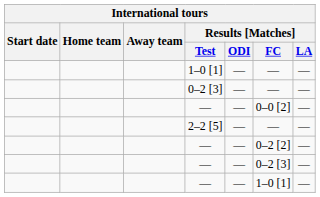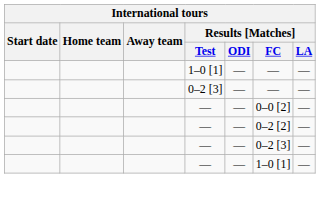 <table class="wikitable">
 <tr>
 <th colspan="7">International tours</th>
 </tr>
 <tr>
 <th rowspan="2">Start date</th>
 <th rowspan="2">Home team</th>
 <th rowspan="2">Away team</th>
 <th colspan="4">Results [Matches]</th>
 </tr>
 <tr>
 <th><a href='#'>Test</a></th>
 <th><a href='#'>ODI</a></th>
 <th><a href='#'>FC</a></th>
 <th><a href='#'>LA</a></th>
 </tr>
 <tr>
 <td><a href='#'></a></td>
 <td></td>
 <td></td>
 <td>1–0 [1]</td>
 <td ; style="text-align:center">—</td>
 <td ; style="text-align:center">—</td>
 <td ; style="text-align:center">—</td>
 </tr>
 <tr>
 <td><a href='#'></a></td>
 <td></td>
 <td></td>
 <td>0–2 [3]</td>
 <td ; style="text-align:center">—</td>
 <td ; style="text-align:center">—</td>
 <td ; style="text-align:center">—</td>
 </tr>
 <tr>
 <td><a href='#'></a></td>
 <td></td>
 <td></td>
 <td ; style="text-align:center">—</td>
 <td ; style="text-align:center">—</td>
 <td>0–0 [2]</td>
 <td ; style="text-align:center">—</td>
 </tr>
 <tr>
 <td><a href='#'></a></td>
 <td></td>
 <td></td>
-<td>2–2 [5]</td>
-<td ; style="text-align:center">—</td>
-<td ; style="text-align:center">—</td>
-<td ; style="text-align:center">—</td>
-</tr>
-<tr>
-<td><a href='#'></a></td>
-<td></td>
-<td></td>
 <td ; style="text-align:center">—</td>
 <td ; style="text-align:center">—</td>
 <td>0–2 [2]</td>
 <td ; style="text-align:center">—</td>
 </tr>
 <tr>
 <td><a href='#'></a></td>
 <td></td>
 <td></td>
 <td ; style="text-align:center">—</td>
 <td ; style="text-align:center">—</td>
 <td>0–2 [3]</td>
 <td ; style="text-align:center">—</td>
 </tr>
 <tr>
 <td><a href='#'></a></td>
 <td></td>
 <td></td>
 <td ; style="text-align:center">—</td>
 <td ; style="text-align:center">—</td>
 <td>1–0 [1]</td>
 <td ; style="text-align:center">—</td>
 </tr>
 </table>
